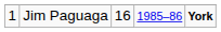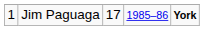 <table class="wikitable">
 <tr>
 </tr>
 <tr>
 <td>1</td>
 <td>Jim Paguaga</td>
-<td>16</td>
+<td>17</td>
 <td style="font-size:80%;"><a href='#'>1985–86</a></td>
 <td style="font-size:80%;"><strong>York</strong></td>
 </tr>
 </table>
